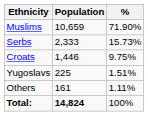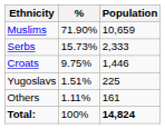 <table class="wikitable sortable" border="1">
 <tr>
 <th>Ethnicity</th>
+<th>%</th>
 <th>Population</th>
-<th>%</th>
 </tr>
 <tr>
 <td><a href='#'>Muslims</a></td>
+<td>71.90%</td>
 <td>10,659</td>
-<td>71.90%</td>
 </tr>
 <tr>
 <td><a href='#'>Serbs</a></td>
+<td>15.73%</td>
 <td>2,333</td>
-<td>15.73%</td>
 </tr>
 <tr>
 <td><a href='#'>Croats</a></td>
+<td>9.75%</td>
 <td>1,446</td>
-<td>9.75%</td>
 </tr>
 <tr>
 <td>Yugoslavs</td>
+<td>1.51%</td>
 <td>225</td>
-<td>1.51%</td>
 </tr>
 <tr>
 <td>Others</td>
+<td>1.11%</td>
 <td>161</td>
-<td>1.11%</td>
 </tr>
 <tr>
 <td><strong>Total:</strong></td>
+<td>100%</td>
 <td><strong>14,824</strong></td>
-<td>100%</td>
 </tr>
 </table>
